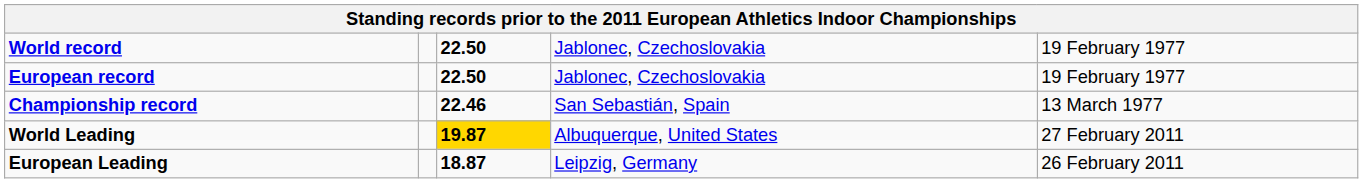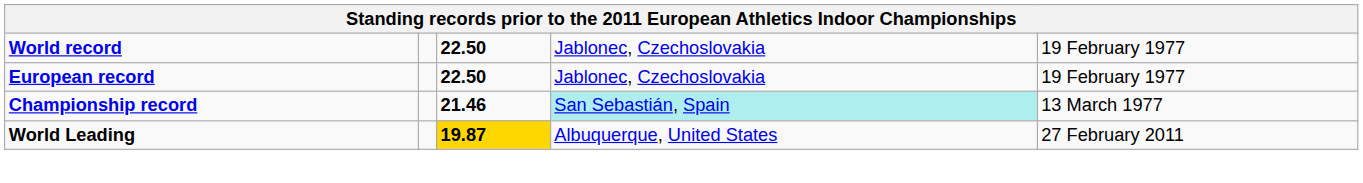 <table class="wikitable" width=75%>
 <tr>
 <th colspan="5">Standing records prior to the 2011 European Athletics Indoor Championships</th>
 </tr>
 <tr>
 <td><strong><a href='#'>World record</a></strong></td>
 <td></td>
 <td><strong>22.50</strong></td>
 <td><a href='#'>Jablonec</a>, <a href='#'>Czechoslovakia</a></td>
 <td>19 February 1977</td>
 </tr>
 <tr>
 <td><strong><a href='#'>European record</a></strong></td>
 <td></td>
 <td><strong>22.50</strong></td>
 <td><a href='#'>Jablonec</a>, <a href='#'>Czechoslovakia</a></td>
 <td>19 February 1977</td>
 </tr>
 <tr>
 <td><strong><a href='#'>Championship record</a></strong></td>
 <td></td>
-<td><strong>22.46</strong></td>
-<td><a href='#'>San Sebastián</a>, <a href='#'>Spain</a></td>
+<td><strong>21.46</strong></td>
+<td style="background: paleturquoise;"><a href='#'>San Sebastián</a>, <a href='#'>Spain</a></td>
 <td>13 March 1977</td>
 </tr>
 <tr>
 <td><strong>World Leading</strong></td>
 <td></td>
 <td style="background: gold;"><strong>19.87</strong></td>
 <td><a href='#'>Albuquerque</a>, <a href='#'>United States</a></td>
 <td>27 February 2011</td>
 </tr>
-<tr>
-<td><strong>European Leading</strong></td>
-<td></td>
-<td><strong>18.87</strong></td>
-<td><a href='#'>Leipzig</a>, <a href='#'>Germany</a></td>
-<td>26 February 2011</td>
-</tr>
 </table>
